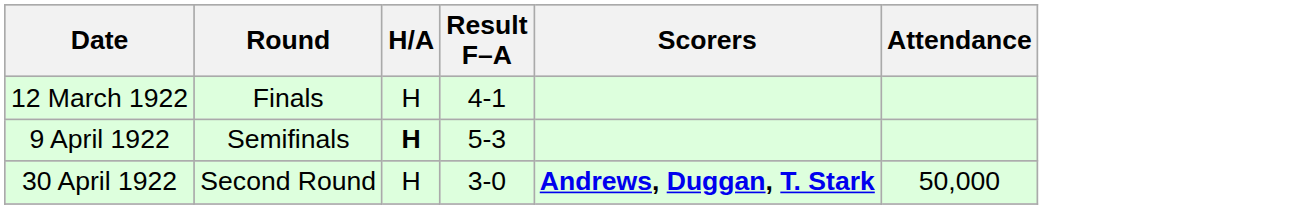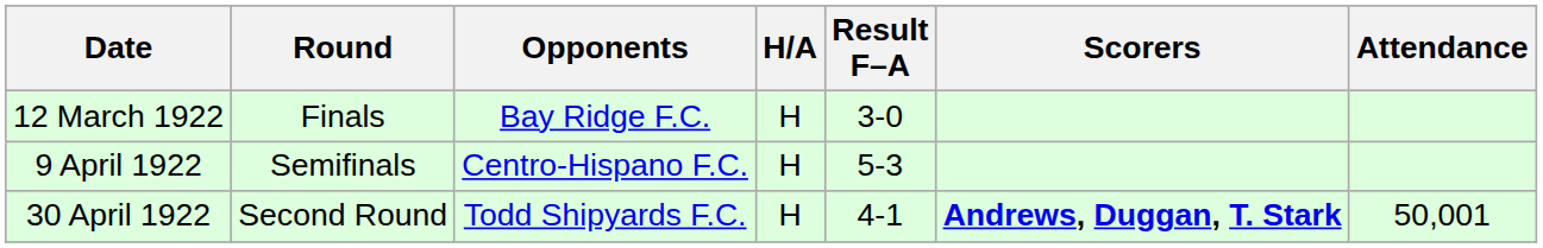 <table class="wikitable" style="text-align:center">
 <tr>
 <th>Date</th>
 <th>Round</th>
+<th>Opponents</th>
 <th>H/A</th>
 <th>Result<br>F–A</th>
 <th>Scorers</th>
 <th>Attendance</th>
 </tr>
 <tr bgcolor="#ddffdd">
 <td>12 March 1922</td>
 <td>Finals</td>
+<td><a href='#'>Bay Ridge F.C.</a></td>
 <td>H</td>
-<td>4-1</td>
+<td>3-0</td>
 <td></td>
 <td></td>
 </tr>
 <tr bgcolor="#ddffdd">
 <td>9 April 1922</td>
 <td>Semifinals</td>
-<td><strong>H</strong></td>
+<td><a href='#'>Centro-Hispano F.C.</a></td>
+<td>H</td>
 <td>5-3</td>
 <td></td>
 <td></td>
 </tr>
 <tr bgcolor="#ddffdd">
 <td>30 April 1922</td>
 <td>Second Round</td>
+<td><a href='#'>Todd Shipyards F.C.</a></td>
 <td>H</td>
-<td>3-0</td>
+<td>4-1</td>
 <td><strong><a href='#'>Andrews</a>, <a href='#'>Duggan</a>, <a href='#'>T. Stark</a></strong></td>
-<td>50,000</td>
+<td>50,001</td>
 </tr>
 </table>
